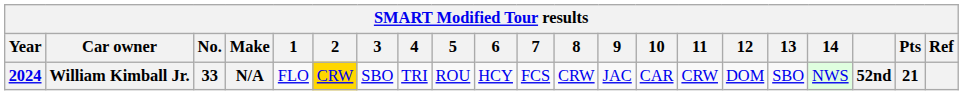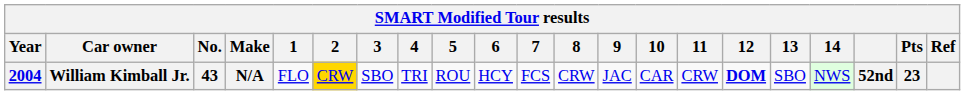 <table class="wikitable" style="text-align:center; font-size:75%">
 <tr>
 <th colspan=38><a href='#'>SMART Modified Tour</a> results</th>
 </tr>
 <tr>
 <th>Year</th>
 <th>Car owner</th>
 <th>No.</th>
 <th>Make</th>
 <th>1</th>
 <th>2</th>
 <th>3</th>
 <th>4</th>
 <th>5</th>
 <th>6</th>
 <th>7</th>
 <th>8</th>
 <th>9</th>
 <th>10</th>
 <th>11</th>
 <th>12</th>
 <th>13</th>
 <th>14</th>
 <th></th>
 <th>Pts</th>
 <th>Ref</th>
 </tr>
 <tr>
-<th><a href='#'>2024</a></th>
+<th><a href='#'>2004</a></th>
 <th>William Kimball Jr.</th>
-<th>33</th>
+<th>43</th>
 <th>N/A</th>
 <td><a href='#'>FLO</a></td>
 <td style="background: gold;"><a href='#'>CRW</a></td>
 <td><a href='#'>SBO</a></td>
 <td><a href='#'>TRI</a></td>
 <td><a href='#'>ROU</a></td>
 <td><a href='#'>HCY</a></td>
 <td><a href='#'>FCS</a></td>
 <td><a href='#'>CRW</a></td>
 <td><a href='#'>JAC</a></td>
 <td><a href='#'>CAR</a></td>
 <td><a href='#'>CRW</a></td>
-<td><a href='#'>DOM</a></td>
+<td><strong><a href='#'>DOM</a></strong></td>
 <td><a href='#'>SBO</a></td>
 <td style="background:#DFFFDF;"><a href='#'>NWS</a><br></td>
 <th>52nd</th>
-<th>21</th>
+<th>23</th>
 <th></th>
 </tr>
 </table>
